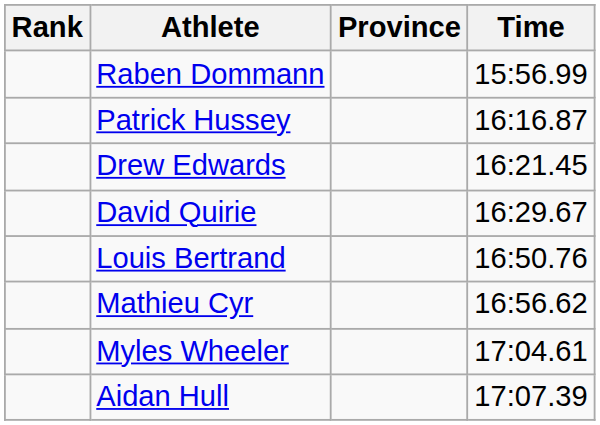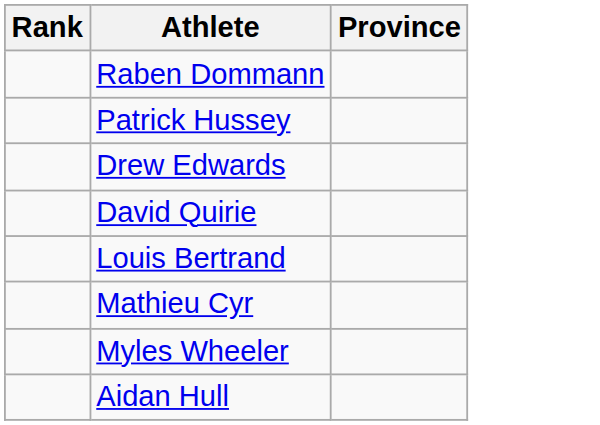 <table class="wikitable sortable" style="text-align:center">
 <tr>
 <th>Rank</th>
 <th>Athlete</th>
 <th>Province</th>
-<th>Time</th>
 </tr>
 <tr>
 <td></td>
 <td align=left><a href='#'>Raben Dommann</a></td>
 <td style="text-align:left;"></td>
-<td>15:56.99</td>
 </tr>
 <tr>
 <td></td>
 <td align=left><a href='#'>Patrick Hussey</a></td>
 <td style="text-align:left;"></td>
-<td>16:16.87</td>
 </tr>
 <tr>
 <td></td>
 <td align=left><a href='#'>Drew Edwards</a></td>
 <td style="text-align:left;"></td>
-<td>16:21.45</td>
 </tr>
 <tr>
 <td></td>
 <td align=left><a href='#'>David Quirie</a></td>
 <td style="text-align:left;"></td>
-<td>16:29.67</td>
 </tr>
 <tr>
 <td></td>
 <td align=left><a href='#'>Louis Bertrand</a></td>
 <td style="text-align:left;"></td>
-<td>16:50.76</td>
 </tr>
 <tr>
 <td></td>
 <td align=left><a href='#'>Mathieu Cyr</a></td>
 <td style="text-align:left;"></td>
-<td>16:56.62</td>
 </tr>
 <tr>
 <td></td>
 <td align=left><a href='#'>Myles Wheeler</a></td>
 <td style="text-align:left;"></td>
-<td>17:04.61</td>
 </tr>
 <tr>
 <td></td>
 <td align=left><a href='#'>Aidan Hull</a></td>
 <td style="text-align:left;"></td>
-<td>17:07.39</td>
 </tr>
 </table>
